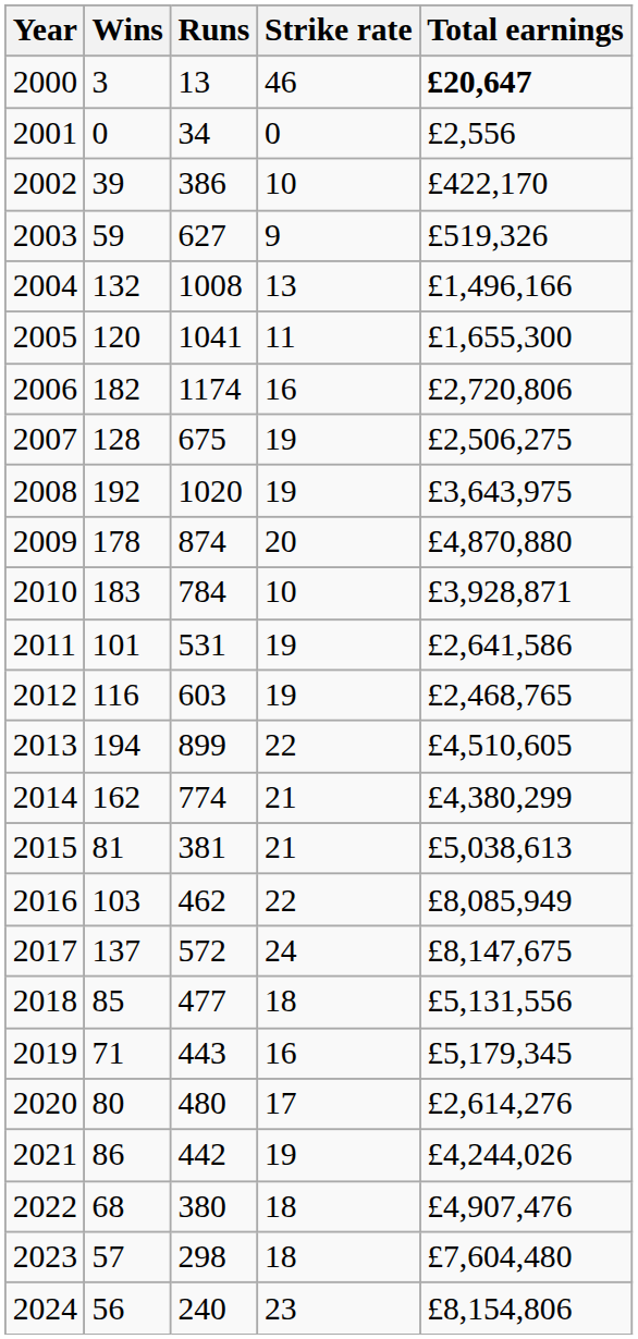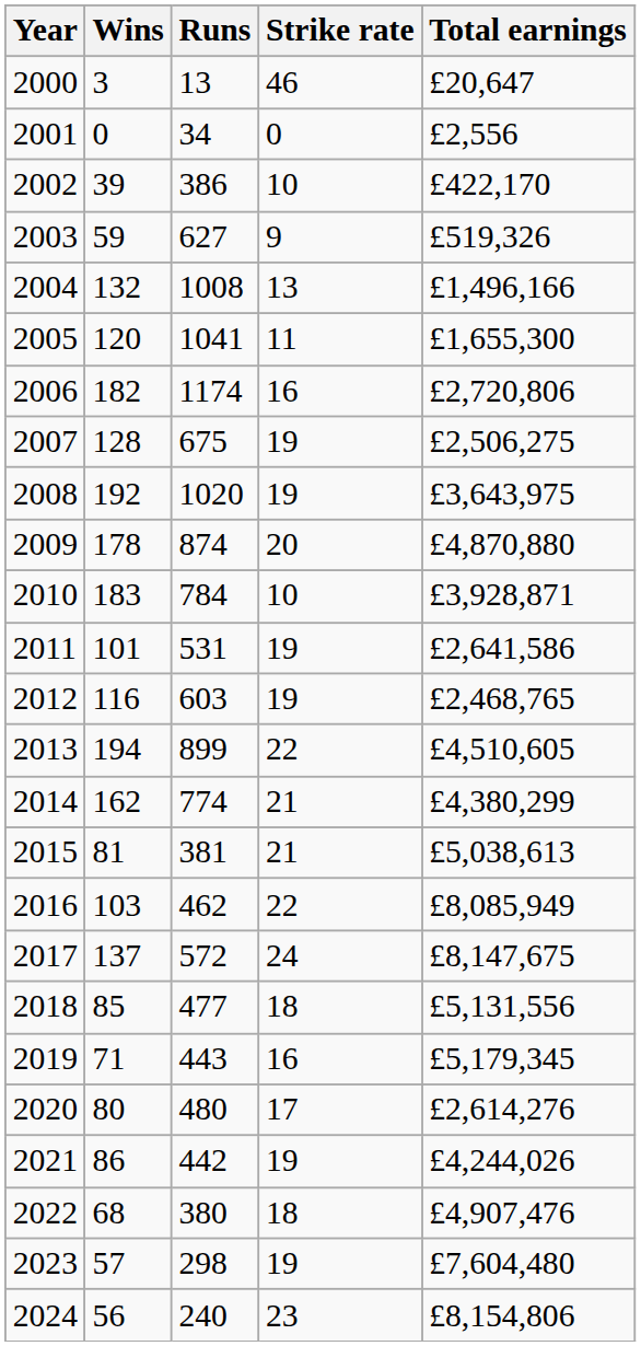 <table class="wikitable">
 <tr>
 <th>Year</th>
 <th>Wins</th>
 <th>Runs</th>
 <th>Strike rate</th>
 <th>Total earnings</th>
 </tr>
 <tr>
 <td>2000</td>
 <td>3</td>
 <td>13</td>
 <td>46</td>
-<td><strong>£20,647</strong></td>
+<td>£20,647</td>
 </tr>
 <tr>
 <td>2001</td>
 <td>0</td>
 <td>34</td>
 <td>0</td>
 <td>£2,556</td>
 </tr>
 <tr>
 <td>2002</td>
 <td>39</td>
 <td>386</td>
 <td>10</td>
 <td>£422,170</td>
 </tr>
 <tr>
 <td>2003</td>
 <td>59</td>
 <td>627</td>
 <td>9</td>
 <td>£519,326</td>
 </tr>
 <tr>
 <td>2004</td>
 <td>132</td>
 <td>1008</td>
 <td>13</td>
 <td>£1,496,166</td>
 </tr>
 <tr>
 <td>2005</td>
 <td>120</td>
 <td>1041</td>
 <td>11</td>
 <td>£1,655,300</td>
 </tr>
 <tr>
 <td>2006</td>
 <td>182</td>
 <td>1174</td>
 <td>16</td>
 <td>£2,720,806</td>
 </tr>
 <tr>
 <td>2007</td>
 <td>128</td>
 <td>675</td>
 <td>19</td>
 <td>£2,506,275</td>
 </tr>
 <tr>
 <td>2008</td>
 <td>192</td>
 <td>1020</td>
 <td>19</td>
 <td>£3,643,975</td>
 </tr>
 <tr>
 <td>2009</td>
 <td>178</td>
 <td>874</td>
 <td>20</td>
 <td>£4,870,880</td>
 </tr>
 <tr>
 <td>2010</td>
 <td>183</td>
 <td>784</td>
 <td>10</td>
 <td>£3,928,871</td>
 </tr>
 <tr>
 <td>2011</td>
 <td>101</td>
 <td>531</td>
 <td>19</td>
 <td>£2,641,586</td>
 </tr>
 <tr>
 <td>2012</td>
 <td>116</td>
 <td>603</td>
 <td>19</td>
 <td>£2,468,765</td>
 </tr>
 <tr>
 <td>2013</td>
 <td>194</td>
 <td>899</td>
 <td>22</td>
 <td>£4,510,605</td>
 </tr>
 <tr>
 <td>2014</td>
 <td>162</td>
 <td>774</td>
 <td>21</td>
 <td>£4,380,299</td>
 </tr>
 <tr>
 <td>2015</td>
 <td>81</td>
 <td>381</td>
 <td>21</td>
 <td>£5,038,613</td>
 </tr>
 <tr>
 <td>2016</td>
 <td>103</td>
 <td>462</td>
 <td>22</td>
 <td>£8,085,949</td>
 </tr>
 <tr>
 <td>2017</td>
 <td>137</td>
 <td>572</td>
 <td>24</td>
 <td>£8,147,675</td>
 </tr>
 <tr>
 <td>2018</td>
 <td>85</td>
 <td>477</td>
 <td>18</td>
 <td>£5,131,556</td>
 </tr>
 <tr>
 <td>2019</td>
 <td>71</td>
 <td>443</td>
 <td>16</td>
 <td>£5,179,345</td>
 </tr>
 <tr>
 <td>2020</td>
 <td>80</td>
 <td>480</td>
 <td>17</td>
 <td>£2,614,276</td>
 </tr>
 <tr>
 <td>2021</td>
 <td>86</td>
 <td>442</td>
 <td>19</td>
 <td>£4,244,026</td>
 </tr>
 <tr>
 <td>2022</td>
 <td>68</td>
 <td>380</td>
 <td>18</td>
 <td>£4,907,476</td>
 </tr>
 <tr>
 <td>2023</td>
 <td>57</td>
 <td>298</td>
-<td>18</td>
+<td>19</td>
 <td>£7,604,480</td>
 </tr>
 <tr>
 <td>2024</td>
 <td>56</td>
 <td>240</td>
 <td>23</td>
 <td>£8,154,806</td>
 </tr>
 </table>
